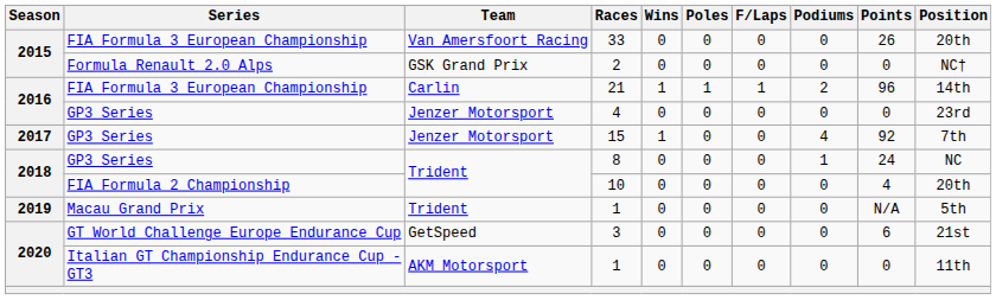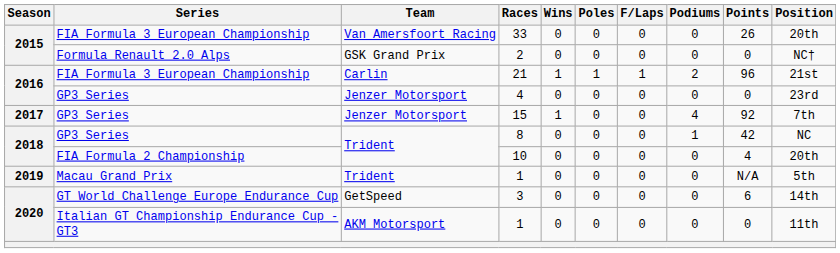 <table class="wikitable" style="font-size: 90%; text-align:center">
 <tr>
 <th>Season</th>
 <th>Series</th>
 <th>Team</th>
 <th>Races</th>
 <th>Wins</th>
 <th>Poles</th>
 <th>F/Laps</th>
 <th>Podiums</th>
 <th>Points</th>
 <th>Position</th>
 </tr>
 <tr>
 <th rowspan="2">2015</th>
 <td align=left><a href='#'>FIA Formula 3 European Championship</a></td>
 <td align=left nowrap><a href='#'>Van Amersfoort Racing</a></td>
 <td>33</td>
 <td>0</td>
 <td>0</td>
 <td>0</td>
 <td>0</td>
 <td>26</td>
 <td>20th</td>
 </tr>
 <tr>
 <td align=left><a href='#'>Formula Renault 2.0 Alps</a></td>
 <td align=left>GSK Grand Prix</td>
 <td>2</td>
 <td>0</td>
 <td>0</td>
 <td>0</td>
 <td>0</td>
 <td>0</td>
 <td>NC†</td>
 </tr>
 <tr>
 <th rowspan=2>2016</th>
 <td align=left><a href='#'>FIA Formula 3 European Championship</a></td>
 <td align=left><a href='#'>Carlin</a></td>
 <td>21</td>
 <td>1</td>
 <td>1</td>
 <td>1</td>
 <td>2</td>
 <td>96</td>
-<td>14th</td>
+<td>21st</td>
 </tr>
 <tr>
 <td align=left><a href='#'>GP3 Series</a></td>
 <td align=left><a href='#'>Jenzer Motorsport</a></td>
 <td>4</td>
 <td>0</td>
 <td>0</td>
 <td>0</td>
 <td>0</td>
 <td>0</td>
 <td>23rd</td>
 </tr>
 <tr>
 <th>2017</th>
 <td align=left><a href='#'>GP3 Series</a></td>
 <td align=left><a href='#'>Jenzer Motorsport</a></td>
 <td>15</td>
 <td>1</td>
 <td>0</td>
 <td>0</td>
 <td>4</td>
 <td>92</td>
 <td>7th</td>
 </tr>
 <tr>
 <th rowspan=2>2018</th>
 <td align=left><a href='#'>GP3 Series</a></td>
 <td align=left rowspan=2><a href='#'>Trident</a></td>
 <td>8</td>
 <td>0</td>
 <td>0</td>
 <td>0</td>
 <td>1</td>
-<td>24</td>
+<td>42</td>
 <td>NC</td>
 </tr>
 <tr>
 <td align=left><a href='#'>FIA Formula 2 Championship</a></td>
 <td>10</td>
 <td>0</td>
 <td>0</td>
 <td>0</td>
 <td>0</td>
 <td>4</td>
 <td>20th</td>
 </tr>
 <tr>
 <th>2019</th>
 <td align=left><a href='#'>Macau Grand Prix</a></td>
 <td align=left><a href='#'>Trident</a></td>
 <td>1</td>
 <td>0</td>
 <td>0</td>
 <td>0</td>
 <td>0</td>
 <td>N/A</td>
 <td>5th</td>
 </tr>
 <tr>
 <th rowspan="2">2020</th>
 <td align=left nowrap><a href='#'>GT World Challenge Europe Endurance Cup</a></td>
 <td align=left>GetSpeed</td>
 <td>3</td>
 <td>0</td>
 <td>0</td>
 <td>0</td>
 <td>0</td>
 <td>6</td>
-<td>21st</td>
+<td>14th</td>
 </tr>
 <tr>
 <td align=left><a href='#'>Italian GT Championship Endurance Cup - GT3</a></td>
 <td align=left><a href='#'>AKM Motorsport</a></td>
 <td>1</td>
 <td>0</td>
 <td>0</td>
 <td>0</td>
 <td>0</td>
 <td>0</td>
 <td>11th</td>
 </tr>
 <tr>
 <th colspan="10"></th>
 </tr>
 </table>
